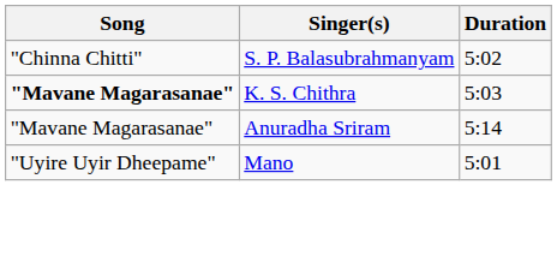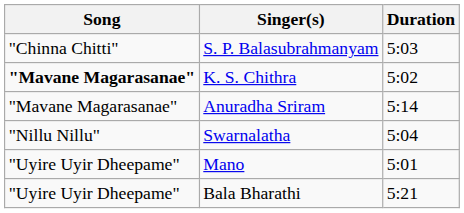 <table class="wikitable" style="font-size:95%;">
 <tr>
 <th>Song</th>
 <th>Singer(s)</th>
 <th>Duration</th>
 </tr>
 <tr>
 <td>"Chinna Chitti"</td>
 <td><a href='#'>S. P. Balasubrahmanyam</a></td>
-<td>5:02</td>
+<td>5:03</td>
 </tr>
 <tr>
 <td><strong>"Mavane Magarasanae"</strong></td>
 <td><a href='#'>K. S. Chithra</a></td>
-<td>5:03</td>
+<td>5:02</td>
 </tr>
 <tr>
 <td>"Mavane Magarasanae"</td>
 <td><a href='#'>Anuradha Sriram</a></td>
 <td>5:14</td>
 </tr>
 <tr>
+<td>"Nillu Nillu"</td>
+<td><a href='#'>Swarnalatha</a></td>
+<td>5:04</td>
+</tr>
+<tr>
 <td>"Uyire Uyir Dheepame"</td>
 <td><a href='#'>Mano</a></td>
 <td>5:01</td>
 </tr>
+<tr>
+<td>"Uyire Uyir Dheepame"</td>
+<td>Bala Bharathi</td>
+<td>5:21</td>
+</tr>
 </table>
